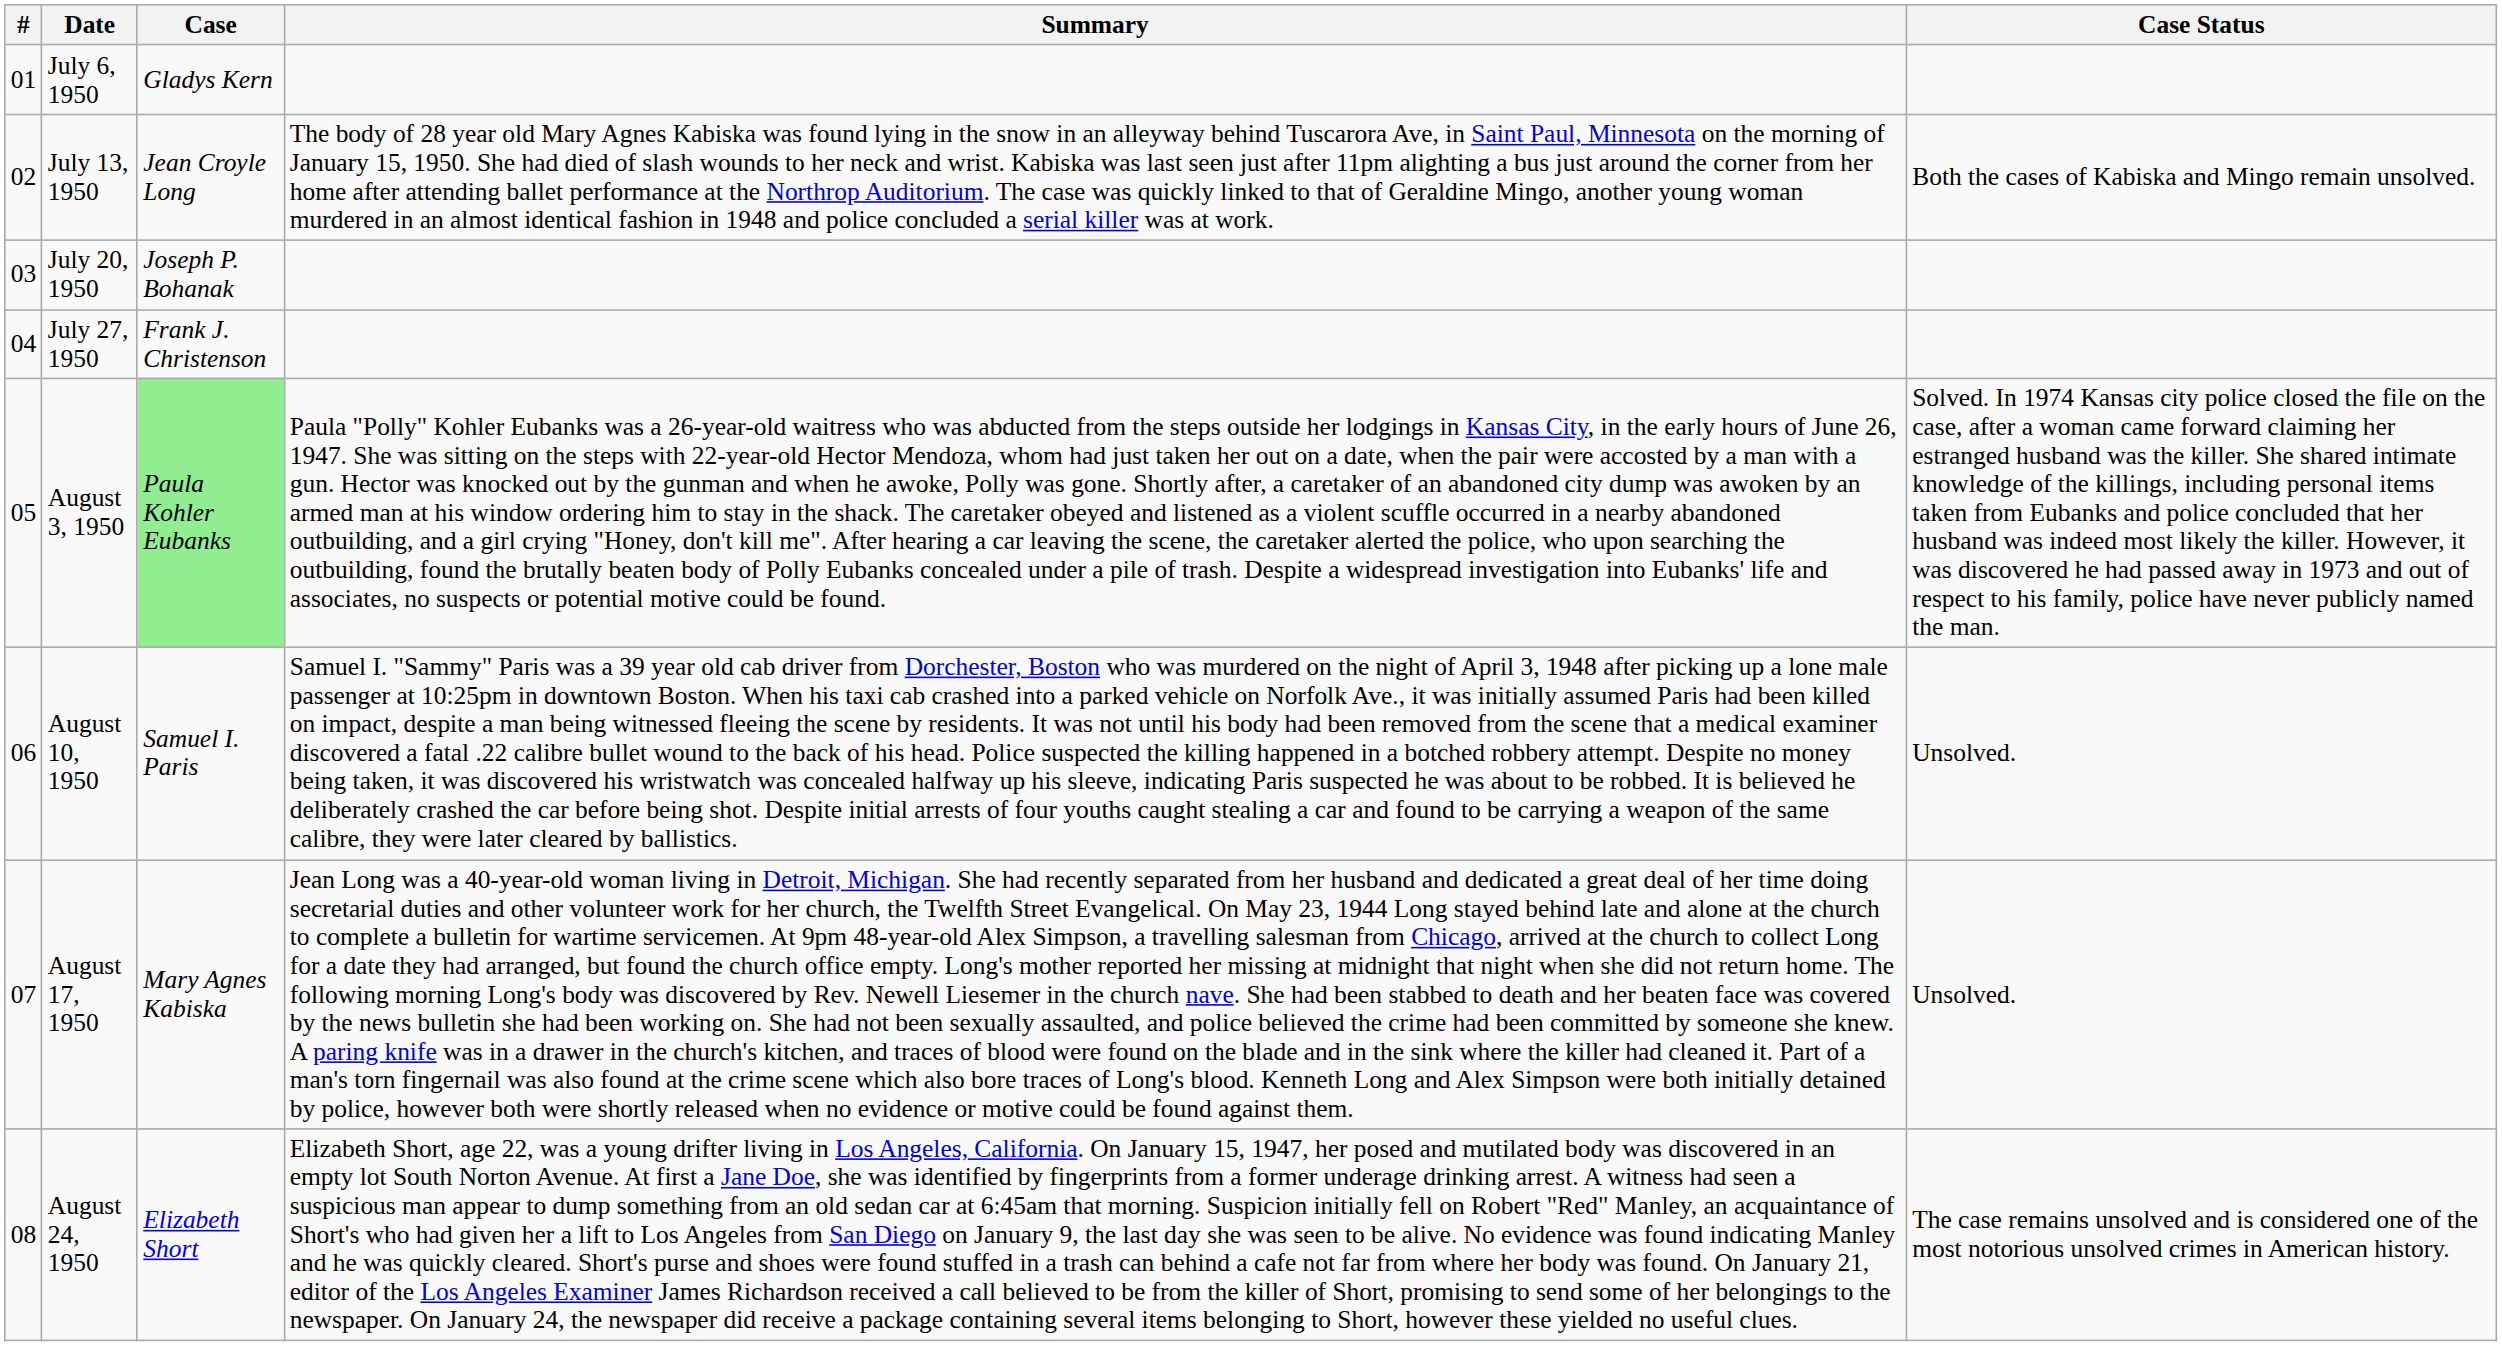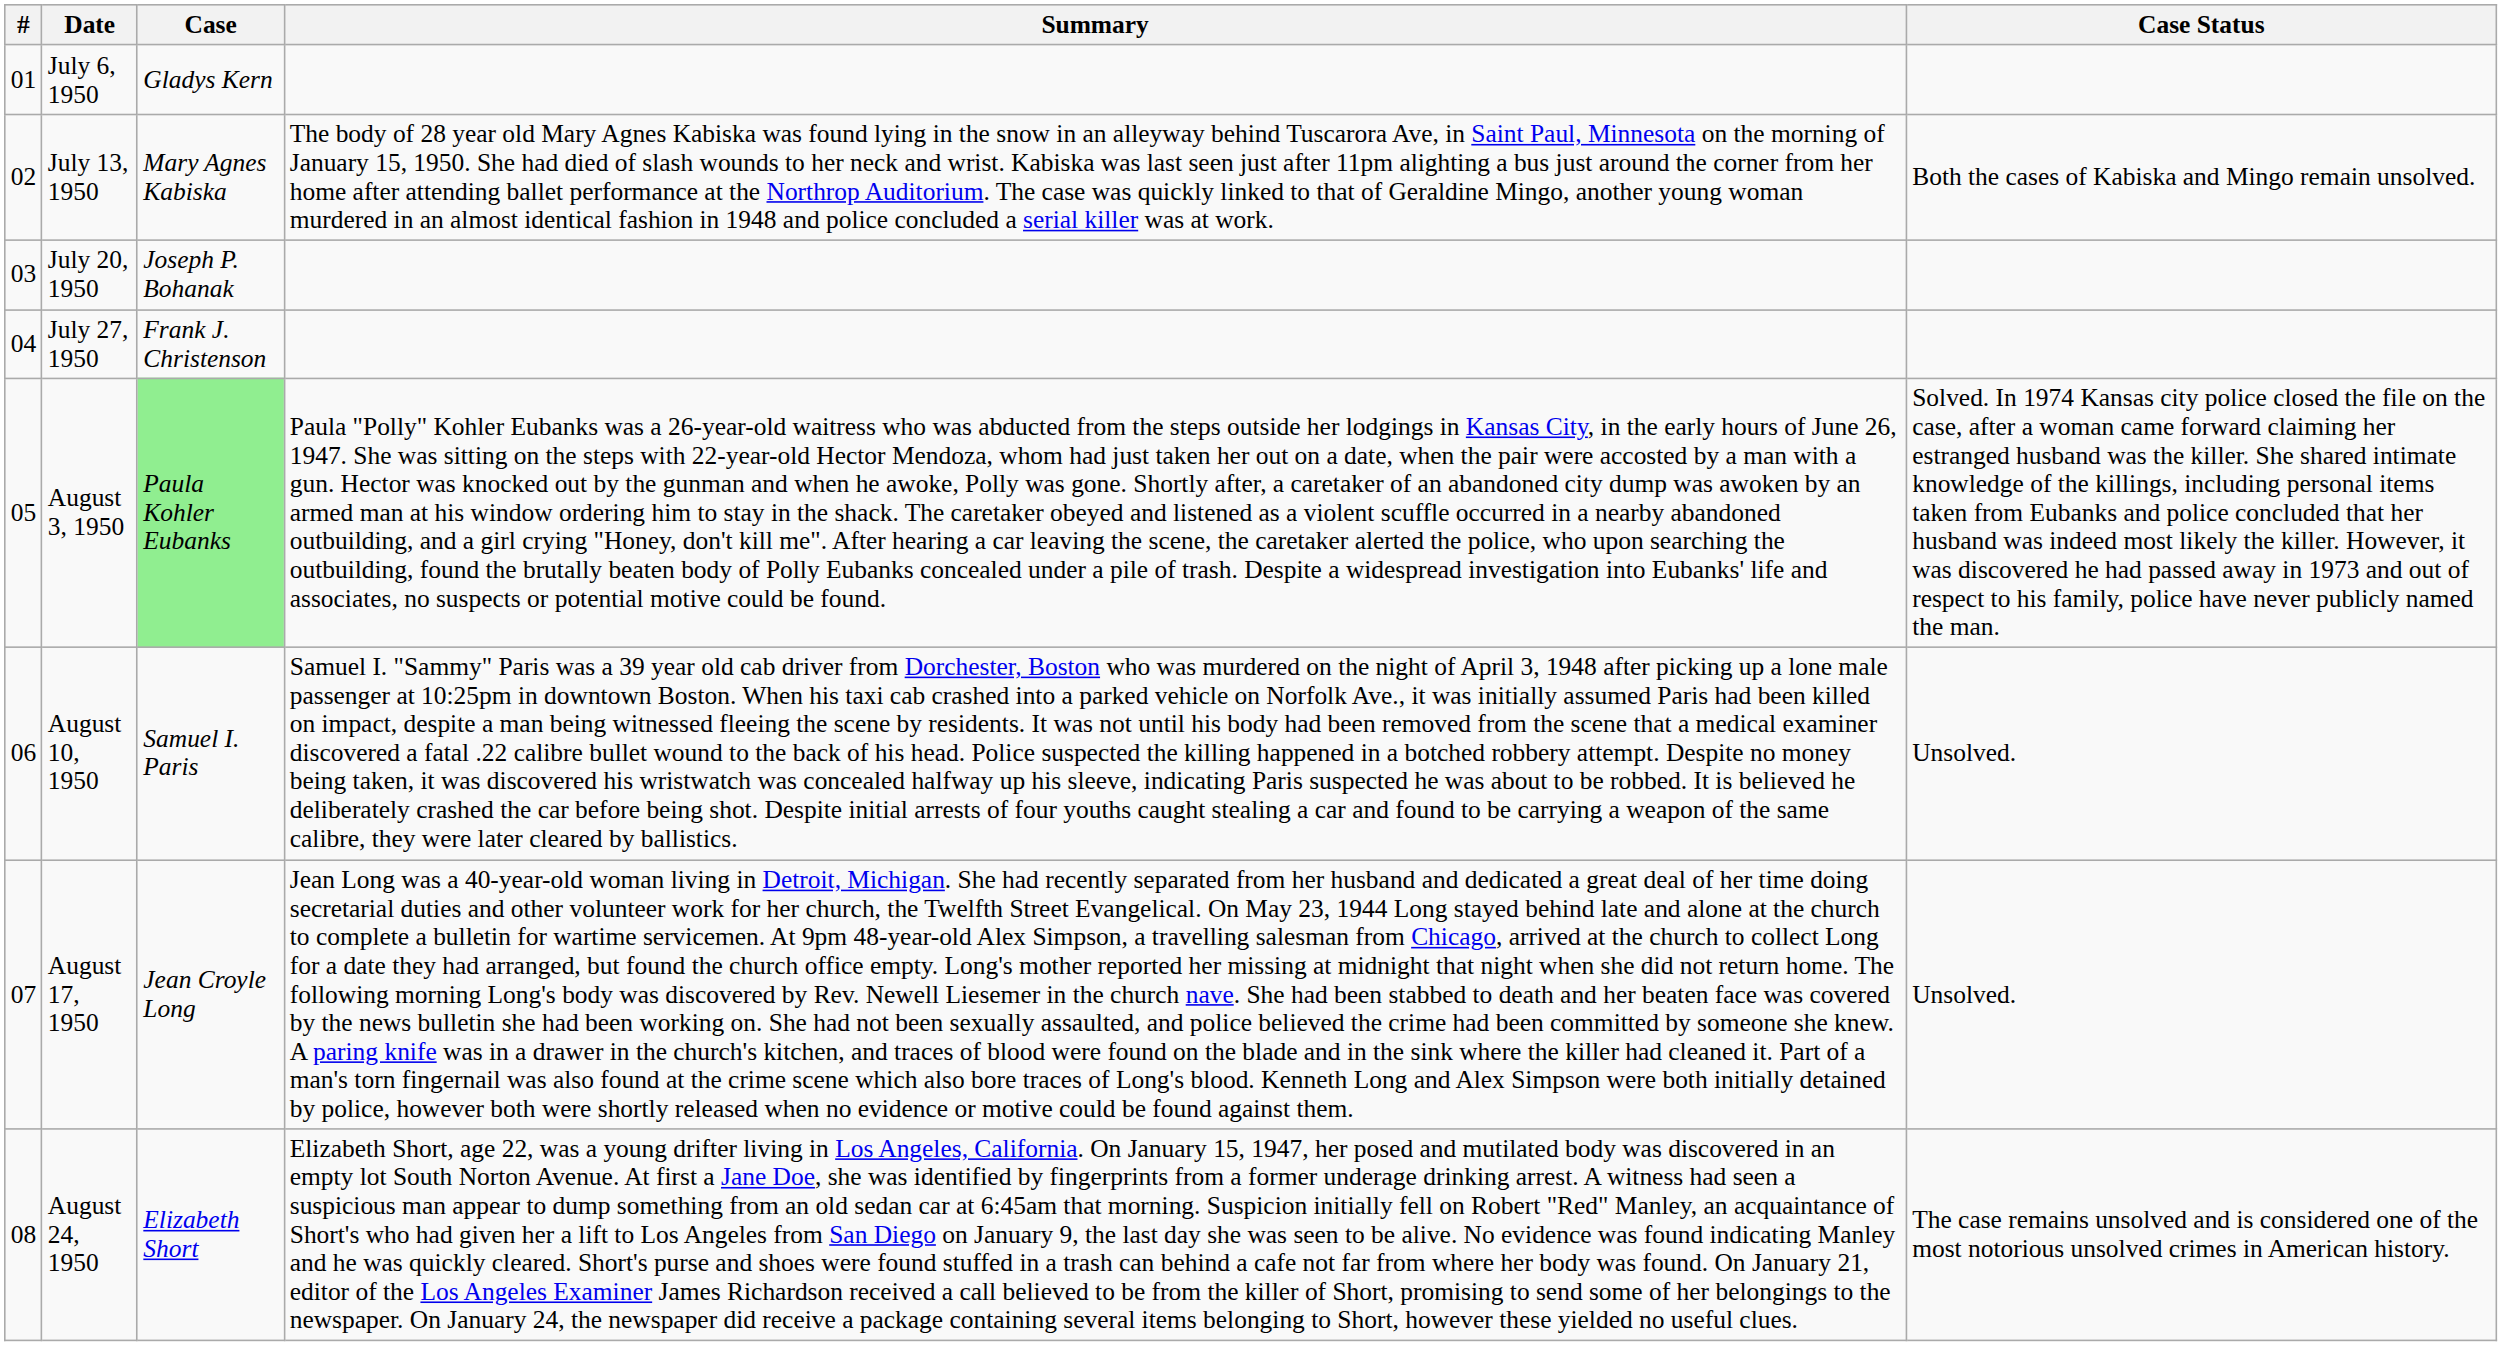 <table class="wikitable">
 <tr>
 <th align="center">#</th>
 <th align="center">Date</th>
 <th align="center">Case</th>
 <th align="center">Summary</th>
 <th align="center">Case Status</th>
 </tr>
 <tr>
 <td>01</td>
 <td>July 6, 1950</td>
 <td><em>Gladys Kern</em></td>
 <td></td>
 <td></td>
 </tr>
 <tr>
 <td>02</td>
 <td>July 13, 1950</td>
-<td><em>Jean Croyle Long</em></td>
+<td><em>Mary Agnes Kabiska</em></td>
 <td>The body of 28 year old Mary Agnes Kabiska was found lying in the snow in an alleyway behind Tuscarora Ave, in <a href='#'>Saint Paul, Minnesota</a> on the morning of January 15, 1950. She had died of slash wounds to her neck and wrist. Kabiska was last seen just after 11pm alighting a bus just around the corner from her home  after attending ballet performance at the <a href='#'>Northrop Auditorium</a>. The case was quickly linked to that of Geraldine Mingo, another young woman murdered in an almost identical fashion in 1948 and police concluded a <a href='#'>serial killer</a> was at work.</td>
 <td>Both the cases of Kabiska and Mingo remain unsolved.</td>
 </tr>
 <tr>
 <td>03</td>
 <td>July 20, 1950</td>
 <td><em>Joseph P. Bohanak</em></td>
 <td></td>
 <td></td>
 </tr>
 <tr>
 <td>04</td>
 <td>July 27, 1950</td>
 <td><em>Frank J. Christenson</em></td>
 <td></td>
 <td></td>
 </tr>
 <tr>
 <td>05</td>
 <td>August 3, 1950</td>
 <td style="background: lightgreen;"><em>Paula Kohler Eubanks</em></td>
 <td>Paula "Polly" Kohler Eubanks was a 26-year-old waitress who was abducted from the steps outside her lodgings in <a href='#'>Kansas City</a>, in the early hours of June 26, 1947. She was sitting on the steps with 22-year-old Hector Mendoza, whom had just taken her out on a date, when the pair were accosted by a man with a gun. Hector was knocked out by the gunman and when he awoke, Polly was gone. Shortly after, a caretaker of an abandoned city dump was awoken by an armed man at his window ordering him to stay in the shack. The caretaker obeyed and listened as a violent scuffle occurred in a nearby abandoned outbuilding, and a girl crying "Honey, don't kill me". After hearing a car leaving the scene, the caretaker alerted the police, who upon searching the outbuilding, found the brutally beaten body of Polly Eubanks concealed under a pile of trash. Despite a widespread investigation into Eubanks' life and associates, no suspects or potential motive could be found.</td>
 <td>Solved. In 1974 Kansas city police closed the file on the case, after a woman came forward claiming her estranged husband was the killer. She shared intimate knowledge of the killings, including personal items taken from Eubanks and police concluded that her husband was indeed most likely the killer. However, it was discovered he had passed away in 1973 and out of respect to his family, police have never publicly named the man.</td>
 </tr>
 <tr>
 <td>06</td>
 <td>August 10, 1950</td>
 <td><em>Samuel I. Paris</em></td>
 <td>Samuel I. "Sammy" Paris was a 39 year old cab driver from <a href='#'>Dorchester, Boston</a> who was murdered on the night of April 3, 1948 after picking up a lone male passenger at 10:25pm in downtown Boston. When his taxi cab crashed into a parked vehicle on Norfolk Ave., it was initially assumed Paris had been killed on impact, despite a man being witnessed fleeing the scene by residents. It was not until his body had been removed from the scene that a medical examiner discovered a fatal .22 calibre bullet wound to the back of his head. Police suspected the killing happened in a botched robbery attempt. Despite no money being taken, it was discovered his wristwatch was concealed halfway up his sleeve, indicating Paris suspected he was about to be robbed. It is believed he deliberately crashed the car before being shot. Despite initial arrests of four youths caught stealing a car and found to be carrying a weapon of the same calibre, they were later cleared by ballistics.</td>
 <td>Unsolved.</td>
 </tr>
 <tr>
 <td>07</td>
 <td>August 17, 1950</td>
-<td><em>Mary Agnes Kabiska</em></td>
+<td><em>Jean Croyle Long</em></td>
 <td>Jean Long was a 40-year-old woman living in <a href='#'>Detroit, Michigan</a>.   She had recently separated from her husband and dedicated a great deal of her time doing secretarial duties and other volunteer work for her church, the Twelfth Street Evangelical. On May 23, 1944 Long stayed behind late and alone at the church to complete a bulletin for wartime servicemen. At 9pm 48-year-old Alex Simpson, a travelling salesman from <a href='#'>Chicago</a>, arrived at the church to collect Long for a date they had arranged, but found the church office empty. Long's mother reported her missing at midnight that night when she did not return home. The following morning Long's body was discovered by Rev. Newell Liesemer in the church <a href='#'>nave</a>. She had been stabbed to death and her beaten face was covered by the news bulletin she had been working on. She had not been sexually assaulted, and police believed the crime had been committed by someone she knew. A <a href='#'>paring knife</a> was in a drawer in the church's kitchen, and traces of blood were found on the blade and in the sink where the killer had cleaned it. Part of a man's torn fingernail was also found at the crime scene which also bore traces of Long's blood. Kenneth Long and Alex Simpson were both initially detained by police, however both were shortly released when no evidence or motive could be found against them.</td>
 <td>Unsolved.</td>
 </tr>
 <tr>
 <td>08</td>
 <td>August 24, 1950</td>
 <td><em><a href='#'>Elizabeth Short</a></em></td>
 <td>Elizabeth Short, age 22, was a young drifter living in <a href='#'>Los Angeles, California</a>. On January 15, 1947, her posed and mutilated body was discovered in an empty lot South Norton Avenue. At first a <a href='#'>Jane Doe</a>, she was identified by fingerprints from a former underage drinking arrest. A witness had seen a suspicious man appear to dump something from an old sedan car at 6:45am that morning. Suspicion initially fell on Robert "Red" Manley, an acquaintance of Short's who had given her a lift to Los Angeles from <a href='#'>San Diego</a> on January 9, the last day she was seen to be alive. No evidence was found indicating Manley and he was quickly cleared. Short's purse and shoes were found stuffed in a trash can behind a cafe not far from where her body was found. On January 21, editor of the <a href='#'>Los Angeles Examiner</a> James Richardson received a call believed to be from the killer of Short, promising to send some of her belongings to the newspaper. On January 24, the newspaper did receive a package containing several items belonging to Short, however these yielded no useful clues.</td>
 <td>The case remains unsolved and is considered one of the most notorious unsolved crimes in American history.</td>
 </tr>
 </table>
